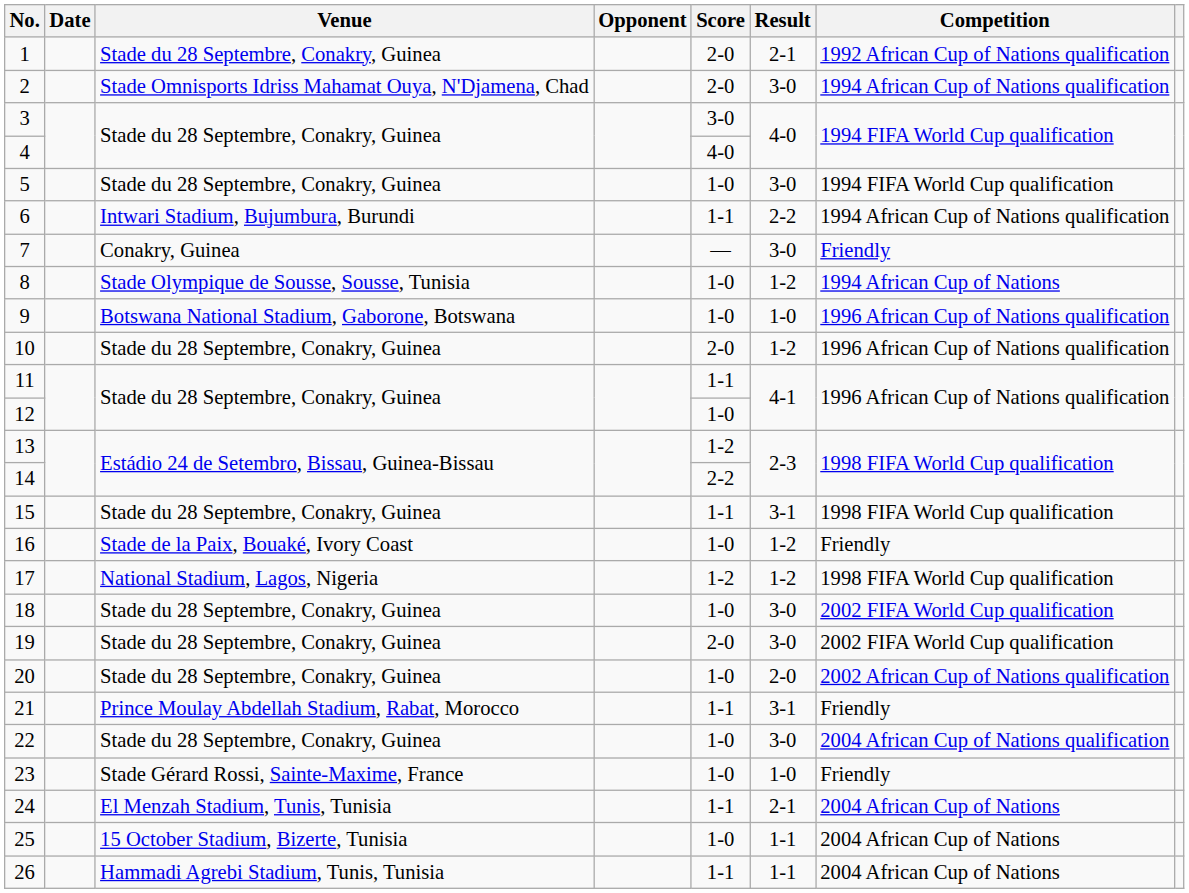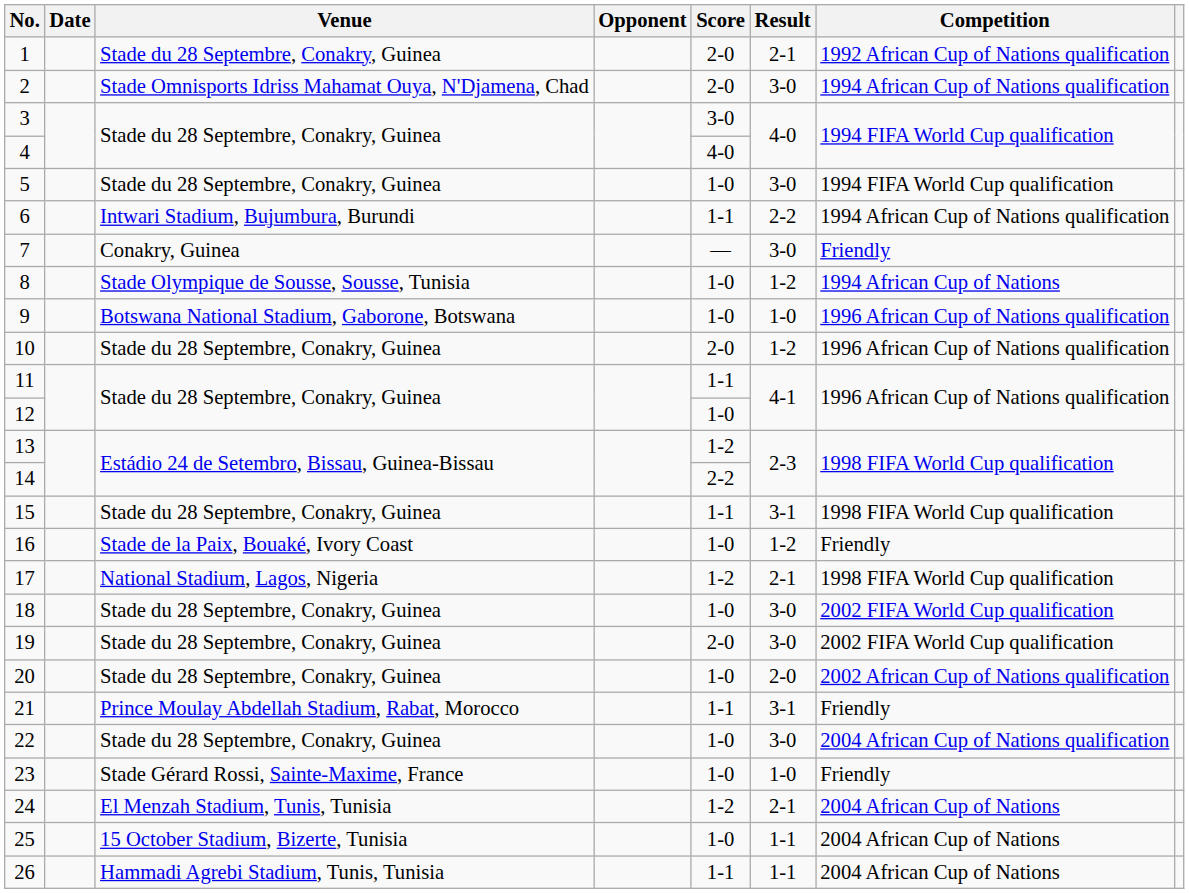 <table class="wikitable sortable">
 <tr>
 <th scope="col">No.</th>
 <th scope="col">Date</th>
 <th scope="col">Venue</th>
 <th scope="col">Opponent</th>
 <th scope="col">Score</th>
 <th scope="col">Result</th>
 <th scope="col">Competition</th>
 <th scope="col" class="unsortable"></th>
 </tr>
 <tr>
 <td style="text-align:center">1</td>
 <td></td>
 <td><a href='#'>Stade du 28 Septembre</a>, <a href='#'>Conakry</a>, Guinea</td>
 <td></td>
 <td style="text-align:center">2-0</td>
 <td style="text-align:center">2-1</td>
 <td><a href='#'>1992 African Cup of Nations qualification</a></td>
 <td></td>
 </tr>
 <tr>
 <td style="text-align:center">2</td>
 <td></td>
 <td><a href='#'>Stade Omnisports Idriss Mahamat Ouya</a>, <a href='#'>N'Djamena</a>, Chad</td>
 <td></td>
 <td style="text-align:center">2-0</td>
 <td style="text-align:center">3-0</td>
 <td><a href='#'>1994 African Cup of Nations qualification</a></td>
 <td></td>
 </tr>
 <tr>
 <td style="text-align:center">3</td>
 <td rowspan="2"></td>
 <td rowspan="2">Stade du 28 Septembre, Conakry, Guinea</td>
 <td rowspan="2"></td>
 <td style="text-align:center">3-0</td>
 <td rowspan="2" style="text-align:center">4-0</td>
 <td rowspan="2"><a href='#'>1994 FIFA World Cup qualification</a></td>
 <td rowspan="2"></td>
 </tr>
 <tr>
 <td style="text-align:center">4</td>
 <td style="text-align:center">4-0</td>
 </tr>
 <tr>
 <td style="text-align:center">5</td>
 <td></td>
 <td>Stade du 28 Septembre, Conakry, Guinea</td>
 <td></td>
 <td style="text-align:center">1-0</td>
 <td style="text-align:center">3-0</td>
 <td>1994 FIFA World Cup qualification</td>
 <td></td>
 </tr>
 <tr>
 <td style="text-align:center">6</td>
 <td></td>
 <td><a href='#'>Intwari Stadium</a>, <a href='#'>Bujumbura</a>, Burundi</td>
 <td></td>
 <td style="text-align:center">1-1</td>
 <td style="text-align:center">2-2</td>
 <td>1994 African Cup of Nations qualification</td>
 <td></td>
 </tr>
 <tr>
 <td style="text-align:center">7</td>
 <td></td>
 <td>Conakry, Guinea</td>
 <td></td>
 <td style="text-align:center">—</td>
 <td style="text-align:center">3-0</td>
 <td><a href='#'>Friendly</a></td>
 <td></td>
 </tr>
 <tr>
 <td style="text-align:center">8</td>
 <td></td>
 <td><a href='#'>Stade Olympique de Sousse</a>, <a href='#'>Sousse</a>, Tunisia</td>
 <td></td>
 <td style="text-align:center">1-0</td>
 <td style="text-align:center">1-2</td>
 <td><a href='#'>1994 African Cup of Nations</a></td>
 <td></td>
 </tr>
 <tr>
 <td style="text-align:center">9</td>
 <td></td>
 <td><a href='#'>Botswana National Stadium</a>, <a href='#'>Gaborone</a>, Botswana</td>
 <td></td>
 <td style="text-align:center">1-0</td>
 <td style="text-align:center">1-0</td>
 <td><a href='#'>1996 African Cup of Nations qualification</a></td>
 <td></td>
 </tr>
 <tr>
 <td style="text-align:center">10</td>
 <td></td>
 <td>Stade du 28 Septembre, Conakry, Guinea</td>
 <td></td>
 <td style="text-align:center">2-0</td>
 <td style="text-align:center">1-2</td>
 <td>1996 African Cup of Nations qualification</td>
 <td></td>
 </tr>
 <tr>
 <td style="text-align:center">11</td>
 <td rowspan="2"></td>
 <td rowspan="2">Stade du 28 Septembre, Conakry, Guinea</td>
 <td rowspan="2"></td>
 <td style="text-align:center">1-1</td>
 <td rowspan="2" style="text-align:center">4-1</td>
 <td rowspan="2">1996 African Cup of Nations qualification</td>
 <td rowspan="2"></td>
 </tr>
 <tr>
 <td style="text-align:center">12</td>
 <td style="text-align:center">1-0</td>
 </tr>
 <tr>
 <td style="text-align:center">13</td>
 <td rowspan="2"></td>
 <td rowspan="2"><a href='#'>Estádio 24 de Setembro</a>, <a href='#'>Bissau</a>, Guinea-Bissau</td>
 <td rowspan="2"></td>
 <td style="text-align:center">1-2</td>
 <td rowspan="2" style="text-align:center">2-3</td>
 <td rowspan="2"><a href='#'>1998 FIFA World Cup qualification</a></td>
 <td rowspan="2"></td>
 </tr>
 <tr>
 <td style="text-align:center">14</td>
 <td style="text-align:center">2-2</td>
 </tr>
 <tr>
 <td style="text-align:center">15</td>
 <td></td>
 <td>Stade du 28 Septembre, Conakry, Guinea</td>
 <td></td>
 <td style="text-align:center">1-1</td>
 <td style="text-align:center">3-1</td>
 <td>1998 FIFA World Cup qualification</td>
 <td></td>
 </tr>
 <tr>
 <td style="text-align:center">16</td>
 <td></td>
 <td><a href='#'>Stade de la Paix</a>, <a href='#'>Bouaké</a>, Ivory Coast</td>
 <td></td>
 <td style="text-align:center">1-0</td>
 <td style="text-align:center">1-2</td>
 <td>Friendly</td>
 <td></td>
 </tr>
 <tr>
 <td style="text-align:center">17</td>
 <td></td>
 <td><a href='#'>National Stadium</a>, <a href='#'>Lagos</a>, Nigeria</td>
 <td></td>
 <td style="text-align:center">1-2</td>
-<td style="text-align:center">1-2</td>
+<td style="text-align:center">2-1</td>
 <td>1998 FIFA World Cup qualification</td>
 <td></td>
 </tr>
 <tr>
 <td style="text-align:center">18</td>
 <td></td>
 <td>Stade du 28 Septembre, Conakry, Guinea</td>
 <td></td>
 <td style="text-align:center">1-0</td>
 <td style="text-align:center">3-0</td>
 <td><a href='#'>2002 FIFA World Cup qualification</a></td>
 <td></td>
 </tr>
 <tr>
 <td style="text-align:center">19</td>
 <td></td>
 <td>Stade du 28 Septembre, Conakry, Guinea</td>
 <td></td>
 <td style="text-align:center">2-0</td>
 <td style="text-align:center">3-0</td>
 <td>2002 FIFA World Cup qualification</td>
 <td></td>
 </tr>
 <tr>
 <td style="text-align:center">20</td>
 <td></td>
 <td>Stade du 28 Septembre, Conakry, Guinea</td>
 <td></td>
 <td style="text-align:center">1-0</td>
 <td style="text-align:center">2-0</td>
 <td><a href='#'>2002 African Cup of Nations qualification</a></td>
 <td></td>
 </tr>
 <tr>
 <td style="text-align:center">21</td>
 <td></td>
 <td><a href='#'>Prince Moulay Abdellah Stadium</a>, <a href='#'>Rabat</a>, Morocco</td>
 <td></td>
 <td style="text-align:center">1-1</td>
 <td style="text-align:center">3-1</td>
 <td>Friendly</td>
 <td></td>
 </tr>
 <tr>
 <td style="text-align:center">22</td>
 <td></td>
 <td>Stade du 28 Septembre, Conakry, Guinea</td>
 <td></td>
 <td style="text-align:center">1-0</td>
 <td style="text-align:center">3-0</td>
 <td><a href='#'>2004 African Cup of Nations qualification</a></td>
 <td></td>
 </tr>
 <tr>
 <td style="text-align:center">23</td>
 <td></td>
 <td>Stade Gérard Rossi, <a href='#'>Sainte-Maxime</a>, France</td>
 <td></td>
 <td style="text-align:center">1-0</td>
 <td style="text-align:center">1-0</td>
 <td>Friendly</td>
 <td></td>
 </tr>
 <tr>
 <td style="text-align:center">24</td>
 <td></td>
 <td><a href='#'>El Menzah Stadium</a>, <a href='#'>Tunis</a>, Tunisia</td>
 <td></td>
-<td style="text-align:center">1-1</td>
+<td style="text-align:center">1-2</td>
 <td style="text-align:center">2-1</td>
 <td><a href='#'>2004 African Cup of Nations</a></td>
 <td></td>
 </tr>
 <tr>
 <td style="text-align:center">25</td>
 <td></td>
 <td><a href='#'>15 October Stadium</a>, <a href='#'>Bizerte</a>, Tunisia</td>
 <td></td>
 <td style="text-align:center">1-0</td>
 <td style="text-align:center">1-1</td>
 <td>2004 African Cup of Nations</td>
 <td></td>
 </tr>
 <tr>
 <td style="text-align:center">26</td>
 <td></td>
 <td><a href='#'>Hammadi Agrebi Stadium</a>, Tunis, Tunisia</td>
 <td></td>
 <td style="text-align:center">1-1</td>
 <td style="text-align:center">1-1</td>
 <td>2004 African Cup of Nations</td>
 <td></td>
 </tr>
 </table>
